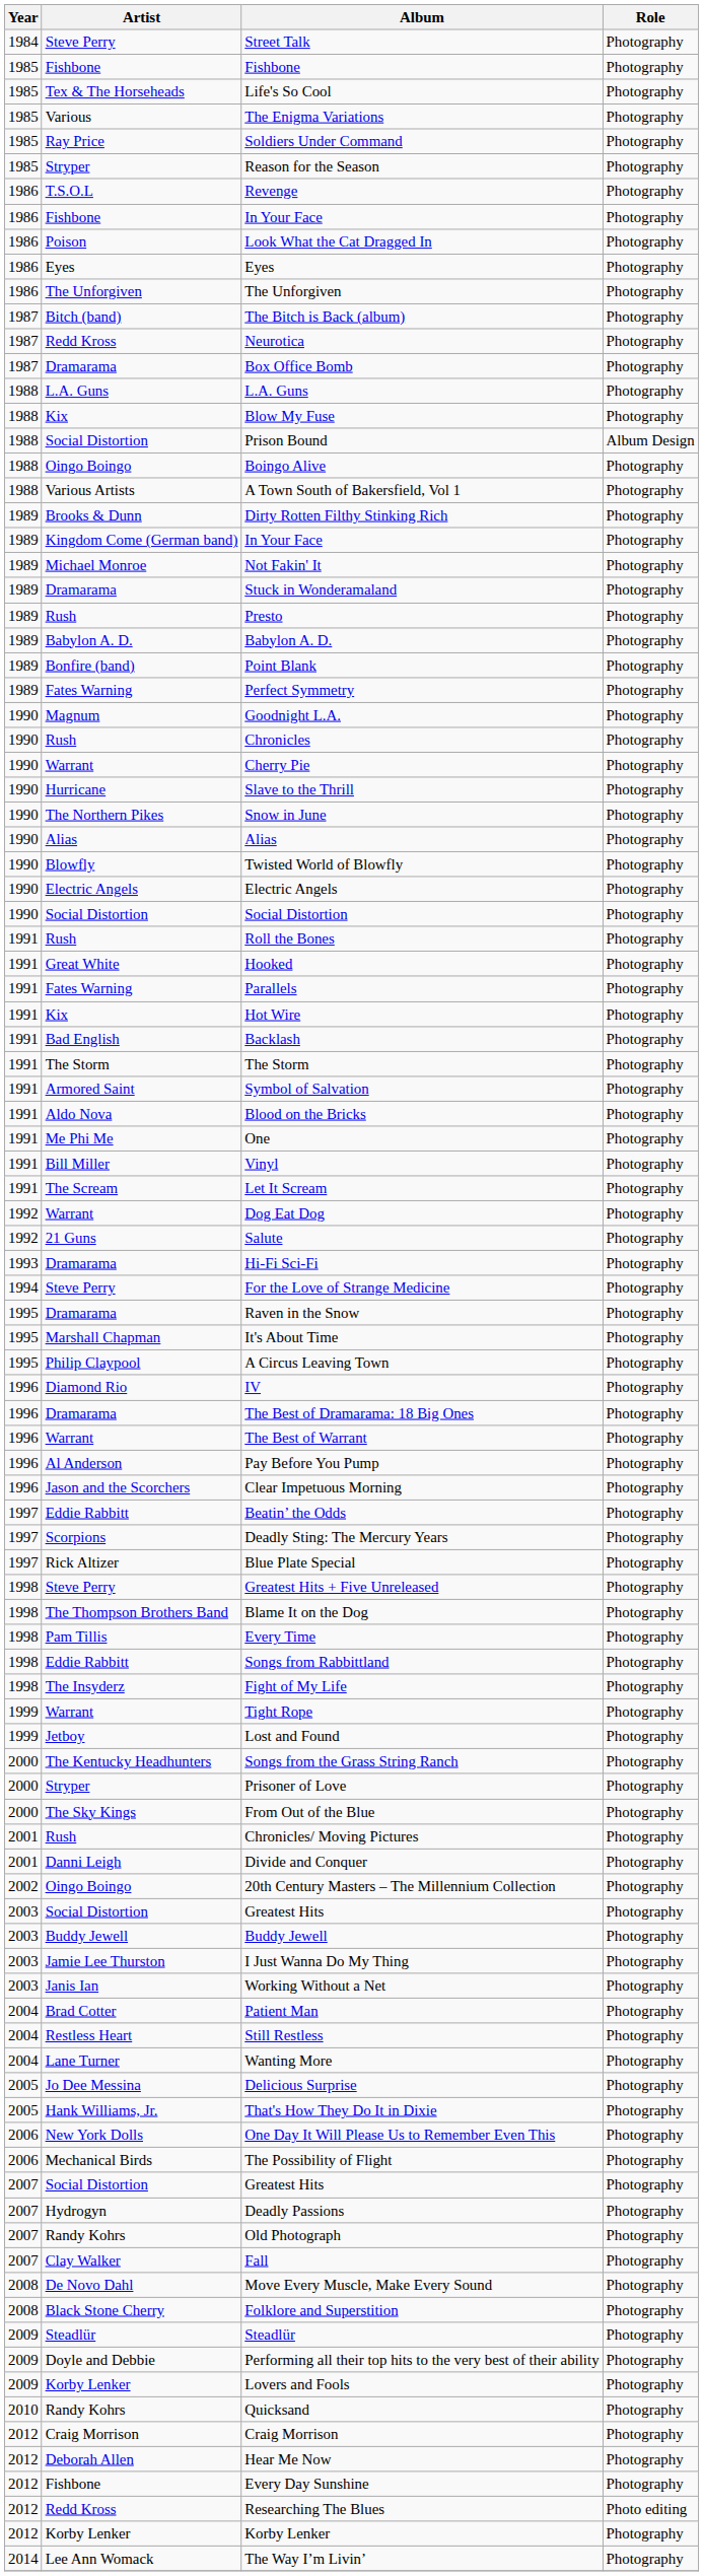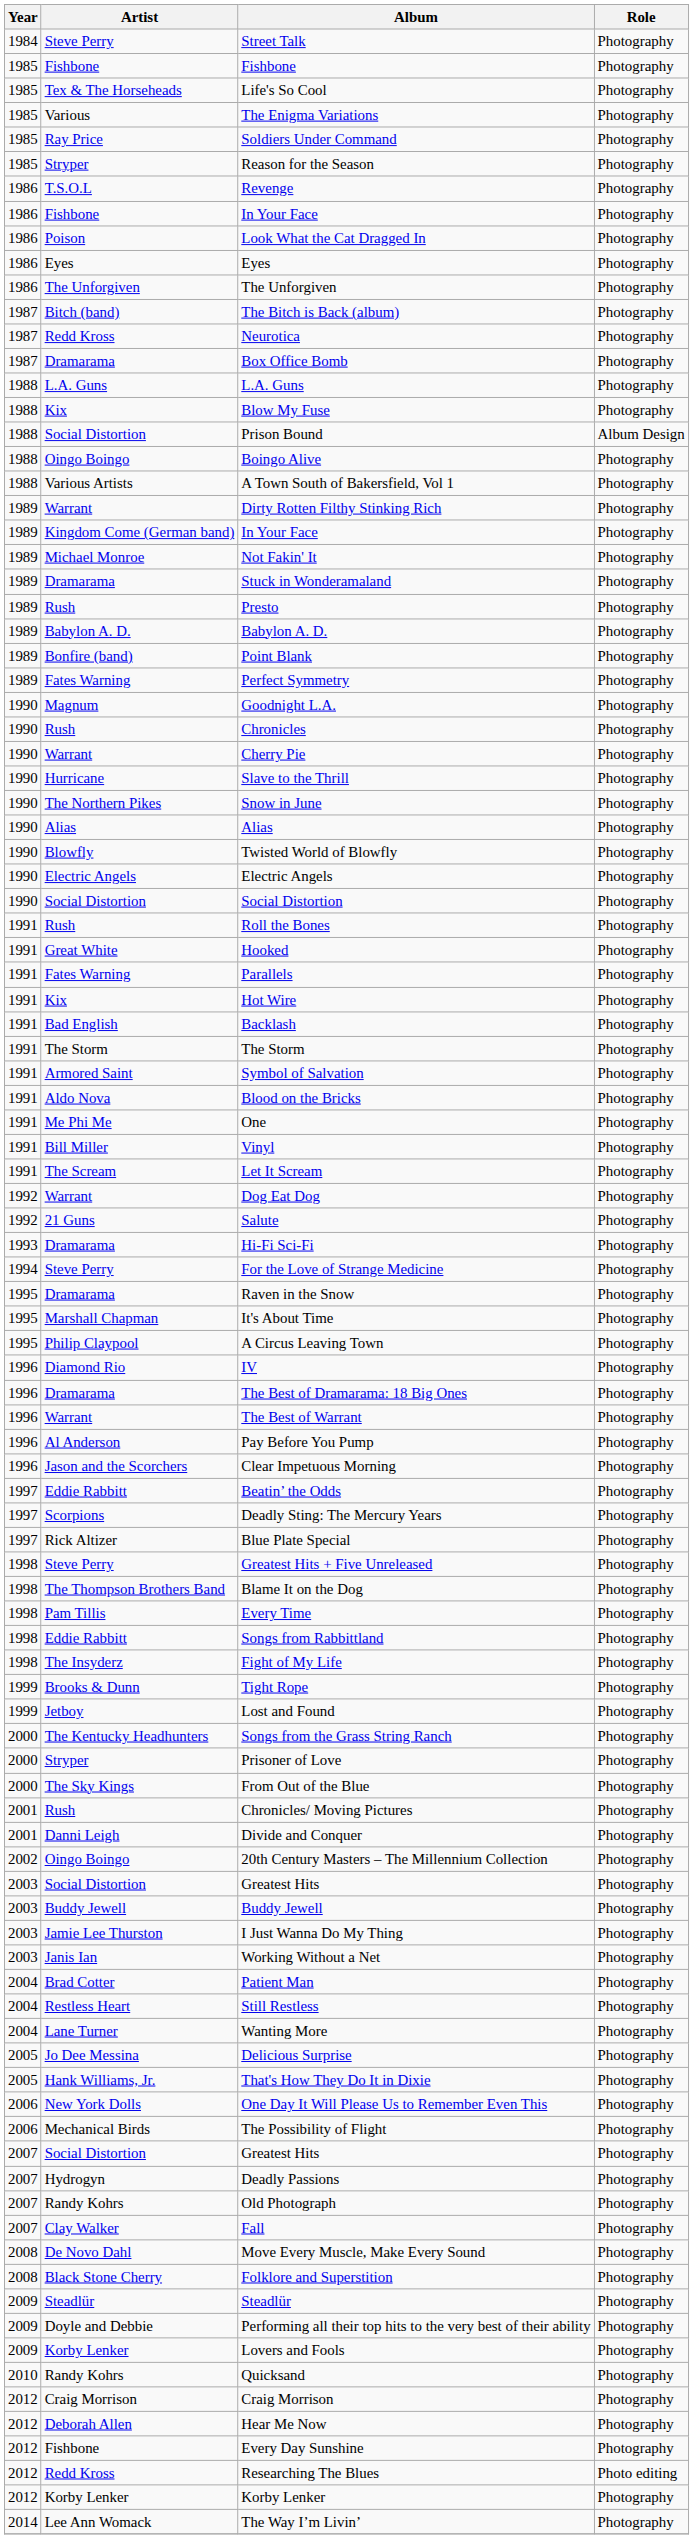 <table class="wikitable" style="font-size: 95%;">
 <tr>
 <th>Year</th>
 <th>Artist</th>
 <th>Album</th>
 <th>Role</th>
 </tr>
 <tr>
 <td>1984</td>
 <td><a href='#'>Steve Perry</a></td>
 <td><a href='#'>Street Talk</a></td>
 <td>Photography</td>
 </tr>
 <tr>
 <td>1985</td>
 <td><a href='#'>Fishbone</a></td>
 <td><a href='#'>Fishbone</a></td>
 <td>Photography</td>
 </tr>
 <tr>
 <td>1985</td>
 <td><a href='#'>Tex & The Horseheads</a></td>
 <td>Life's So Cool</td>
 <td>Photography</td>
 </tr>
 <tr>
 <td>1985</td>
 <td>Various</td>
 <td><a href='#'>The Enigma Variations</a></td>
 <td>Photography</td>
 </tr>
 <tr>
 <td>1985</td>
 <td><a href='#'>Ray Price</a></td>
 <td><a href='#'>Soldiers Under Command</a></td>
 <td>Photography</td>
 </tr>
 <tr>
 <td>1985</td>
 <td><a href='#'>Stryper</a></td>
 <td>Reason for the Season</td>
 <td>Photography</td>
 </tr>
 <tr>
 <td>1986</td>
 <td><a href='#'>T.S.O.L</a></td>
 <td><a href='#'>Revenge</a></td>
 <td>Photography</td>
 </tr>
 <tr>
 <td>1986</td>
 <td><a href='#'>Fishbone</a></td>
 <td><a href='#'>In Your Face</a></td>
 <td>Photography</td>
 </tr>
 <tr>
 <td>1986</td>
 <td><a href='#'>Poison</a></td>
 <td><a href='#'>Look What the Cat Dragged In</a></td>
 <td>Photography</td>
 </tr>
 <tr>
 <td>1986</td>
 <td>Eyes</td>
 <td>Eyes</td>
 <td>Photography</td>
 </tr>
 <tr>
 <td>1986</td>
 <td><a href='#'>The Unforgiven</a></td>
 <td>The Unforgiven</td>
 <td>Photography</td>
 </tr>
 <tr>
 <td>1987</td>
 <td><a href='#'>Bitch (band)</a></td>
 <td><a href='#'>The Bitch is Back (album)</a></td>
 <td>Photography</td>
 </tr>
 <tr>
 <td>1987</td>
 <td><a href='#'>Redd Kross</a></td>
 <td><a href='#'>Neurotica</a></td>
 <td>Photography</td>
 </tr>
 <tr>
 <td>1987</td>
 <td><a href='#'>Dramarama</a></td>
 <td><a href='#'>Box Office Bomb</a></td>
 <td>Photography</td>
 </tr>
 <tr>
 <td>1988</td>
 <td><a href='#'>L.A. Guns</a></td>
 <td><a href='#'>L.A. Guns</a></td>
 <td>Photography</td>
 </tr>
 <tr>
 <td>1988</td>
 <td><a href='#'>Kix</a></td>
 <td><a href='#'>Blow My Fuse</a></td>
 <td>Photography</td>
 </tr>
 <tr>
 <td>1988</td>
 <td><a href='#'>Social Distortion</a></td>
 <td>Prison Bound</td>
 <td>Album Design</td>
 </tr>
 <tr>
 <td>1988</td>
 <td><a href='#'>Oingo Boingo</a></td>
 <td><a href='#'>Boingo Alive</a></td>
 <td>Photography</td>
 </tr>
 <tr>
 <td>1988</td>
 <td>Various Artists</td>
 <td>A Town South of Bakersfield, Vol 1</td>
 <td>Photography</td>
 </tr>
 <tr>
 <td>1989</td>
-<td><a href='#'>Brooks & Dunn</a></td>
+<td><a href='#'>Warrant</a></td>
 <td><a href='#'>Dirty Rotten Filthy Stinking Rich</a></td>
 <td>Photography</td>
 </tr>
 <tr>
 <td>1989</td>
 <td><a href='#'>Kingdom Come (German band)</a></td>
 <td><a href='#'>In Your Face</a></td>
 <td>Photography</td>
 </tr>
 <tr>
 <td>1989</td>
 <td><a href='#'>Michael Monroe</a></td>
 <td><a href='#'>Not Fakin' It</a></td>
 <td>Photography</td>
 </tr>
 <tr>
 <td>1989</td>
 <td><a href='#'>Dramarama</a></td>
 <td><a href='#'>Stuck in Wonderamaland</a></td>
 <td>Photography</td>
 </tr>
 <tr>
 <td>1989</td>
 <td><a href='#'>Rush</a></td>
 <td><a href='#'>Presto</a></td>
 <td>Photography</td>
 </tr>
 <tr>
 <td>1989</td>
 <td><a href='#'>Babylon A. D.</a></td>
 <td><a href='#'>Babylon A. D.</a></td>
 <td>Photography</td>
 </tr>
 <tr>
 <td>1989</td>
 <td><a href='#'>Bonfire (band)</a></td>
 <td><a href='#'>Point Blank</a></td>
 <td>Photography</td>
 </tr>
 <tr>
 <td>1989</td>
 <td><a href='#'>Fates Warning</a></td>
 <td><a href='#'>Perfect Symmetry</a></td>
 <td>Photography</td>
 </tr>
 <tr>
 <td>1990</td>
 <td><a href='#'>Magnum</a></td>
 <td><a href='#'>Goodnight L.A.</a></td>
 <td>Photography</td>
 </tr>
 <tr>
 <td>1990</td>
 <td><a href='#'>Rush</a></td>
 <td><a href='#'>Chronicles</a></td>
 <td>Photography</td>
 </tr>
 <tr>
 <td>1990</td>
 <td><a href='#'>Warrant</a></td>
 <td><a href='#'>Cherry Pie</a></td>
 <td>Photography</td>
 </tr>
 <tr>
 <td>1990</td>
 <td><a href='#'>Hurricane</a></td>
 <td><a href='#'>Slave to the Thrill</a></td>
 <td>Photography</td>
 </tr>
 <tr>
 <td>1990</td>
 <td><a href='#'>The Northern Pikes</a></td>
 <td><a href='#'>Snow in June</a></td>
 <td>Photography</td>
 </tr>
 <tr>
 <td>1990</td>
 <td><a href='#'>Alias</a></td>
 <td><a href='#'>Alias</a></td>
 <td>Photography</td>
 </tr>
 <tr>
 <td>1990</td>
 <td><a href='#'>Blowfly</a></td>
 <td>Twisted World of Blowfly</td>
 <td>Photography</td>
 </tr>
 <tr>
 <td>1990</td>
 <td><a href='#'>Electric Angels</a></td>
 <td>Electric Angels</td>
 <td>Photography</td>
 </tr>
 <tr>
 <td>1990</td>
 <td><a href='#'>Social Distortion</a></td>
 <td><a href='#'>Social Distortion</a></td>
 <td>Photography</td>
 </tr>
 <tr>
 <td>1991</td>
 <td><a href='#'>Rush</a></td>
 <td><a href='#'>Roll the Bones</a></td>
 <td>Photography</td>
 </tr>
 <tr>
 <td>1991</td>
 <td><a href='#'>Great White</a></td>
 <td><a href='#'>Hooked</a></td>
 <td>Photography</td>
 </tr>
 <tr>
 <td>1991</td>
 <td><a href='#'>Fates Warning</a></td>
 <td><a href='#'>Parallels</a></td>
 <td>Photography</td>
 </tr>
 <tr>
 <td>1991</td>
 <td><a href='#'>Kix</a></td>
 <td><a href='#'>Hot Wire</a></td>
 <td>Photography</td>
 </tr>
 <tr>
 <td>1991</td>
 <td><a href='#'>Bad English</a></td>
 <td><a href='#'>Backlash</a></td>
 <td>Photography</td>
 </tr>
 <tr>
 <td>1991</td>
 <td>The Storm</td>
 <td>The Storm</td>
 <td>Photography</td>
 </tr>
 <tr>
 <td>1991</td>
 <td><a href='#'>Armored Saint</a></td>
 <td><a href='#'>Symbol of Salvation</a></td>
 <td>Photography</td>
 </tr>
 <tr>
 <td>1991</td>
 <td><a href='#'>Aldo Nova</a></td>
 <td><a href='#'>Blood on the Bricks</a></td>
 <td>Photography</td>
 </tr>
 <tr>
 <td>1991</td>
 <td><a href='#'>Me Phi Me</a></td>
 <td>One</td>
 <td>Photography</td>
 </tr>
 <tr>
 <td>1991</td>
 <td><a href='#'>Bill Miller</a></td>
 <td><a href='#'>Vinyl</a></td>
 <td>Photography</td>
 </tr>
 <tr>
 <td>1991</td>
 <td><a href='#'>The Scream</a></td>
 <td><a href='#'>Let It Scream</a></td>
 <td>Photography</td>
 </tr>
 <tr>
 <td>1992</td>
 <td><a href='#'>Warrant</a></td>
 <td><a href='#'>Dog Eat Dog</a></td>
 <td>Photography</td>
 </tr>
 <tr>
 <td>1992</td>
 <td><a href='#'>21 Guns</a></td>
 <td><a href='#'>Salute</a></td>
 <td>Photography</td>
 </tr>
 <tr>
 <td>1993</td>
 <td><a href='#'>Dramarama</a></td>
 <td><a href='#'>Hi-Fi Sci-Fi</a></td>
 <td>Photography</td>
 </tr>
 <tr>
 <td>1994</td>
 <td><a href='#'>Steve Perry</a></td>
 <td><a href='#'>For the Love of Strange Medicine</a></td>
 <td>Photography</td>
 </tr>
 <tr>
 <td>1995</td>
 <td><a href='#'>Dramarama</a></td>
 <td>Raven in the Snow</td>
 <td>Photography</td>
 </tr>
 <tr>
 <td>1995</td>
 <td><a href='#'>Marshall Chapman</a></td>
 <td>It's About Time</td>
 <td>Photography</td>
 </tr>
 <tr>
 <td>1995</td>
 <td><a href='#'>Philip Claypool</a></td>
 <td>A Circus Leaving Town</td>
 <td>Photography</td>
 </tr>
 <tr>
 <td>1996</td>
 <td><a href='#'>Diamond Rio</a></td>
 <td><a href='#'>IV</a></td>
 <td>Photography</td>
 </tr>
 <tr>
 <td>1996</td>
 <td><a href='#'>Dramarama</a></td>
 <td><a href='#'>The Best of Dramarama: 18 Big Ones</a></td>
 <td>Photography</td>
 </tr>
 <tr>
 <td>1996</td>
 <td><a href='#'>Warrant</a></td>
 <td><a href='#'>The Best of Warrant</a></td>
 <td>Photography</td>
 </tr>
 <tr>
 <td>1996</td>
 <td><a href='#'>Al Anderson</a></td>
 <td>Pay Before You Pump</td>
 <td>Photography</td>
 </tr>
 <tr>
 <td>1996</td>
 <td><a href='#'>Jason and the Scorchers</a></td>
 <td>Clear Impetuous Morning</td>
 <td>Photography</td>
 </tr>
 <tr>
 <td>1997</td>
 <td><a href='#'>Eddie Rabbitt</a></td>
 <td><a href='#'>Beatin’ the Odds</a></td>
 <td>Photography</td>
 </tr>
 <tr>
 <td>1997</td>
 <td><a href='#'>Scorpions</a></td>
 <td>Deadly Sting: The Mercury Years</td>
 <td>Photography</td>
 </tr>
 <tr>
 <td>1997</td>
 <td>Rick Altizer</td>
 <td>Blue Plate Special</td>
 <td>Photography</td>
 </tr>
 <tr>
 <td>1998</td>
 <td><a href='#'>Steve Perry</a></td>
 <td><a href='#'>Greatest Hits + Five Unreleased</a></td>
 <td>Photography</td>
 </tr>
 <tr>
 <td>1998</td>
 <td><a href='#'>The Thompson Brothers Band</a></td>
 <td>Blame It on the Dog</td>
 <td>Photography</td>
 </tr>
 <tr>
 <td>1998</td>
 <td><a href='#'>Pam Tillis</a></td>
 <td><a href='#'>Every Time</a></td>
 <td>Photography</td>
 </tr>
 <tr>
 <td>1998</td>
 <td><a href='#'>Eddie Rabbitt</a></td>
 <td><a href='#'>Songs from Rabbittland</a></td>
 <td>Photography</td>
 </tr>
 <tr>
 <td>1998</td>
 <td><a href='#'>The Insyderz</a></td>
 <td><a href='#'>Fight of My Life</a></td>
 <td>Photography</td>
 </tr>
 <tr>
 <td>1999</td>
-<td><a href='#'>Warrant</a></td>
+<td><a href='#'>Brooks & Dunn</a></td>
 <td><a href='#'>Tight Rope</a></td>
 <td>Photography</td>
 </tr>
 <tr>
 <td>1999</td>
 <td><a href='#'>Jetboy</a></td>
 <td>Lost and Found</td>
 <td>Photography</td>
 </tr>
 <tr>
 <td>2000</td>
 <td><a href='#'>The Kentucky Headhunters</a></td>
 <td><a href='#'>Songs from the Grass String Ranch</a></td>
 <td>Photography</td>
 </tr>
 <tr>
 <td>2000</td>
 <td><a href='#'>Stryper</a></td>
 <td>Prisoner of Love</td>
 <td>Photography</td>
 </tr>
 <tr>
 <td>2000</td>
 <td><a href='#'>The Sky Kings</a></td>
 <td>From Out of the Blue</td>
 <td>Photography</td>
 </tr>
 <tr>
 <td>2001</td>
 <td><a href='#'>Rush</a></td>
 <td>Chronicles/ Moving Pictures</td>
 <td>Photography</td>
 </tr>
 <tr>
 <td>2001</td>
 <td><a href='#'>Danni Leigh</a></td>
 <td>Divide and Conquer</td>
 <td>Photography</td>
 </tr>
 <tr>
 <td>2002</td>
 <td><a href='#'>Oingo Boingo</a></td>
 <td>20th Century Masters – The Millennium Collection</td>
 <td>Photography</td>
 </tr>
 <tr>
 <td>2003</td>
 <td><a href='#'>Social Distortion</a></td>
 <td>Greatest Hits</td>
 <td>Photography</td>
 </tr>
 <tr>
 <td>2003</td>
 <td><a href='#'>Buddy Jewell</a></td>
 <td><a href='#'>Buddy Jewell</a></td>
 <td>Photography</td>
 </tr>
 <tr>
 <td>2003</td>
 <td><a href='#'>Jamie Lee Thurston</a></td>
 <td>I Just Wanna Do My Thing</td>
 <td>Photography</td>
 </tr>
 <tr>
 <td>2003</td>
 <td><a href='#'>Janis Ian</a></td>
 <td>Working Without a Net</td>
 <td>Photography</td>
 </tr>
 <tr>
 <td>2004</td>
 <td><a href='#'>Brad Cotter</a></td>
 <td><a href='#'>Patient Man</a></td>
 <td>Photography</td>
 </tr>
 <tr>
 <td>2004</td>
 <td><a href='#'>Restless Heart</a></td>
 <td><a href='#'>Still Restless</a></td>
 <td>Photography</td>
 </tr>
 <tr>
 <td>2004</td>
 <td><a href='#'>Lane Turner</a></td>
 <td>Wanting More</td>
 <td>Photography</td>
 </tr>
 <tr>
 <td>2005</td>
 <td><a href='#'>Jo Dee Messina</a></td>
 <td><a href='#'>Delicious Surprise</a></td>
 <td>Photography</td>
 </tr>
 <tr>
 <td>2005</td>
 <td><a href='#'>Hank Williams, Jr.</a></td>
 <td><a href='#'>That's How They Do It in Dixie</a></td>
 <td>Photography</td>
 </tr>
 <tr>
 <td>2006</td>
 <td><a href='#'>New York Dolls</a></td>
 <td><a href='#'>One Day It Will Please Us to Remember Even This</a></td>
 <td>Photography</td>
 </tr>
 <tr>
 <td>2006</td>
 <td>Mechanical Birds</td>
 <td>The Possibility of Flight</td>
 <td>Photography</td>
 </tr>
 <tr>
 <td>2007</td>
 <td><a href='#'>Social Distortion</a></td>
 <td>Greatest Hits</td>
 <td>Photography</td>
 </tr>
 <tr>
 <td>2007</td>
 <td>Hydrogyn</td>
 <td>Deadly Passions</td>
 <td>Photography</td>
 </tr>
 <tr>
 <td>2007</td>
 <td>Randy Kohrs</td>
 <td>Old Photograph</td>
 <td>Photography</td>
 </tr>
 <tr>
 <td>2007</td>
 <td><a href='#'>Clay Walker</a></td>
 <td><a href='#'>Fall</a></td>
 <td>Photography</td>
 </tr>
 <tr>
 <td>2008</td>
 <td><a href='#'>De Novo Dahl</a></td>
 <td>Move Every Muscle, Make Every Sound</td>
 <td>Photography</td>
 </tr>
 <tr>
 <td>2008</td>
 <td><a href='#'>Black Stone Cherry</a></td>
 <td><a href='#'>Folklore and Superstition</a></td>
 <td>Photography</td>
 </tr>
 <tr>
 <td>2009</td>
 <td><a href='#'>Steadlür</a></td>
 <td><a href='#'>Steadlür</a></td>
 <td>Photography</td>
 </tr>
 <tr>
 <td>2009</td>
 <td>Doyle and Debbie</td>
 <td>Performing all their top hits to the very best of their ability</td>
 <td>Photography</td>
 </tr>
 <tr>
 <td>2009</td>
 <td><a href='#'>Korby Lenker</a></td>
 <td>Lovers and Fools</td>
 <td>Photography</td>
 </tr>
 <tr>
 <td>2010</td>
 <td>Randy Kohrs</td>
 <td>Quicksand</td>
 <td>Photography</td>
 </tr>
 <tr>
 <td>2012</td>
 <td>Craig Morrison</td>
 <td>Craig Morrison</td>
 <td>Photography</td>
 </tr>
 <tr>
 <td>2012</td>
 <td><a href='#'>Deborah Allen</a></td>
 <td>Hear Me Now</td>
 <td>Photography</td>
 </tr>
 <tr>
 <td>2012</td>
 <td>Fishbone</td>
 <td>Every Day Sunshine</td>
 <td>Photography</td>
 </tr>
 <tr>
 <td>2012</td>
 <td><a href='#'>Redd Kross</a></td>
 <td>Researching The Blues</td>
 <td>Photo editing</td>
 </tr>
 <tr>
 <td>2012</td>
 <td>Korby Lenker</td>
 <td>Korby Lenker</td>
 <td>Photography</td>
 </tr>
 <tr>
 <td>2014</td>
 <td>Lee Ann Womack</td>
 <td>The Way I’m Livin’</td>
 <td>Photography</td>
 </tr>
 <tr>
 </tr>
 </table>
